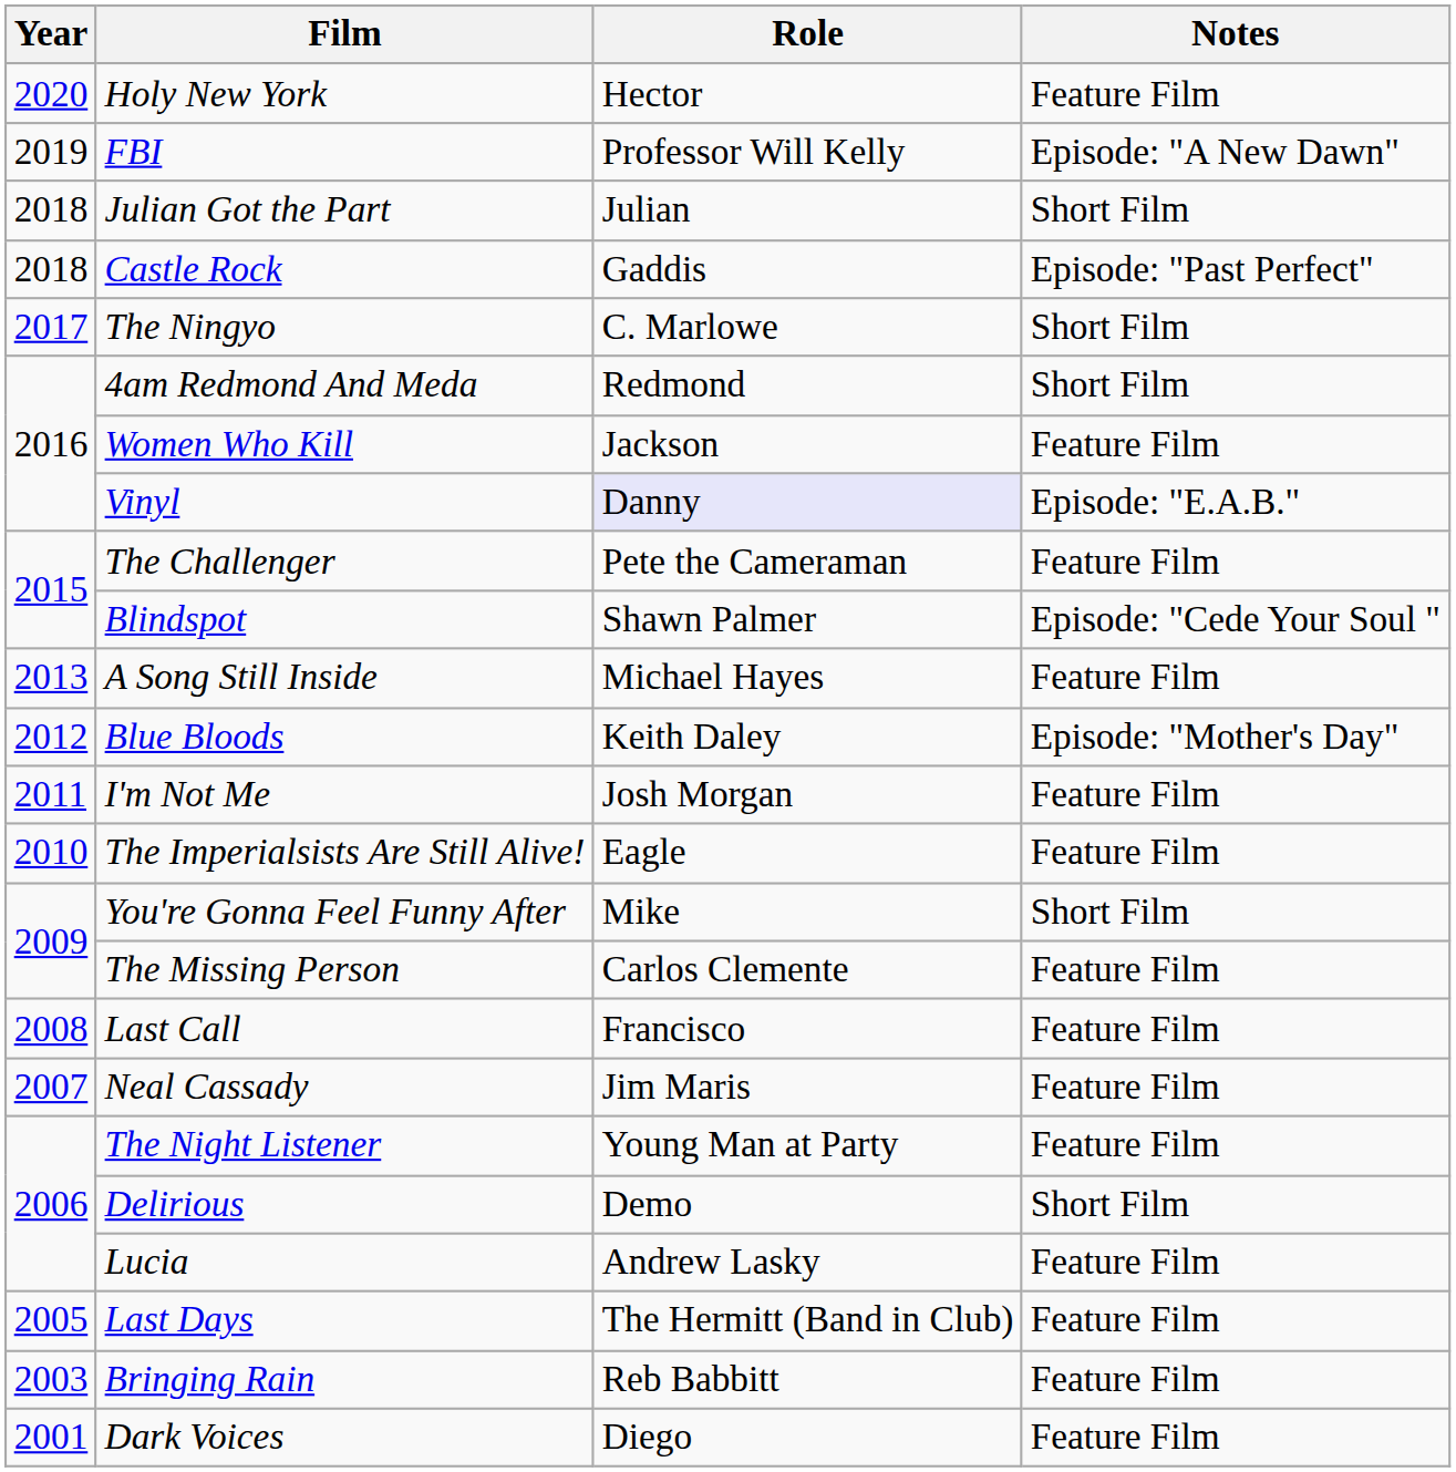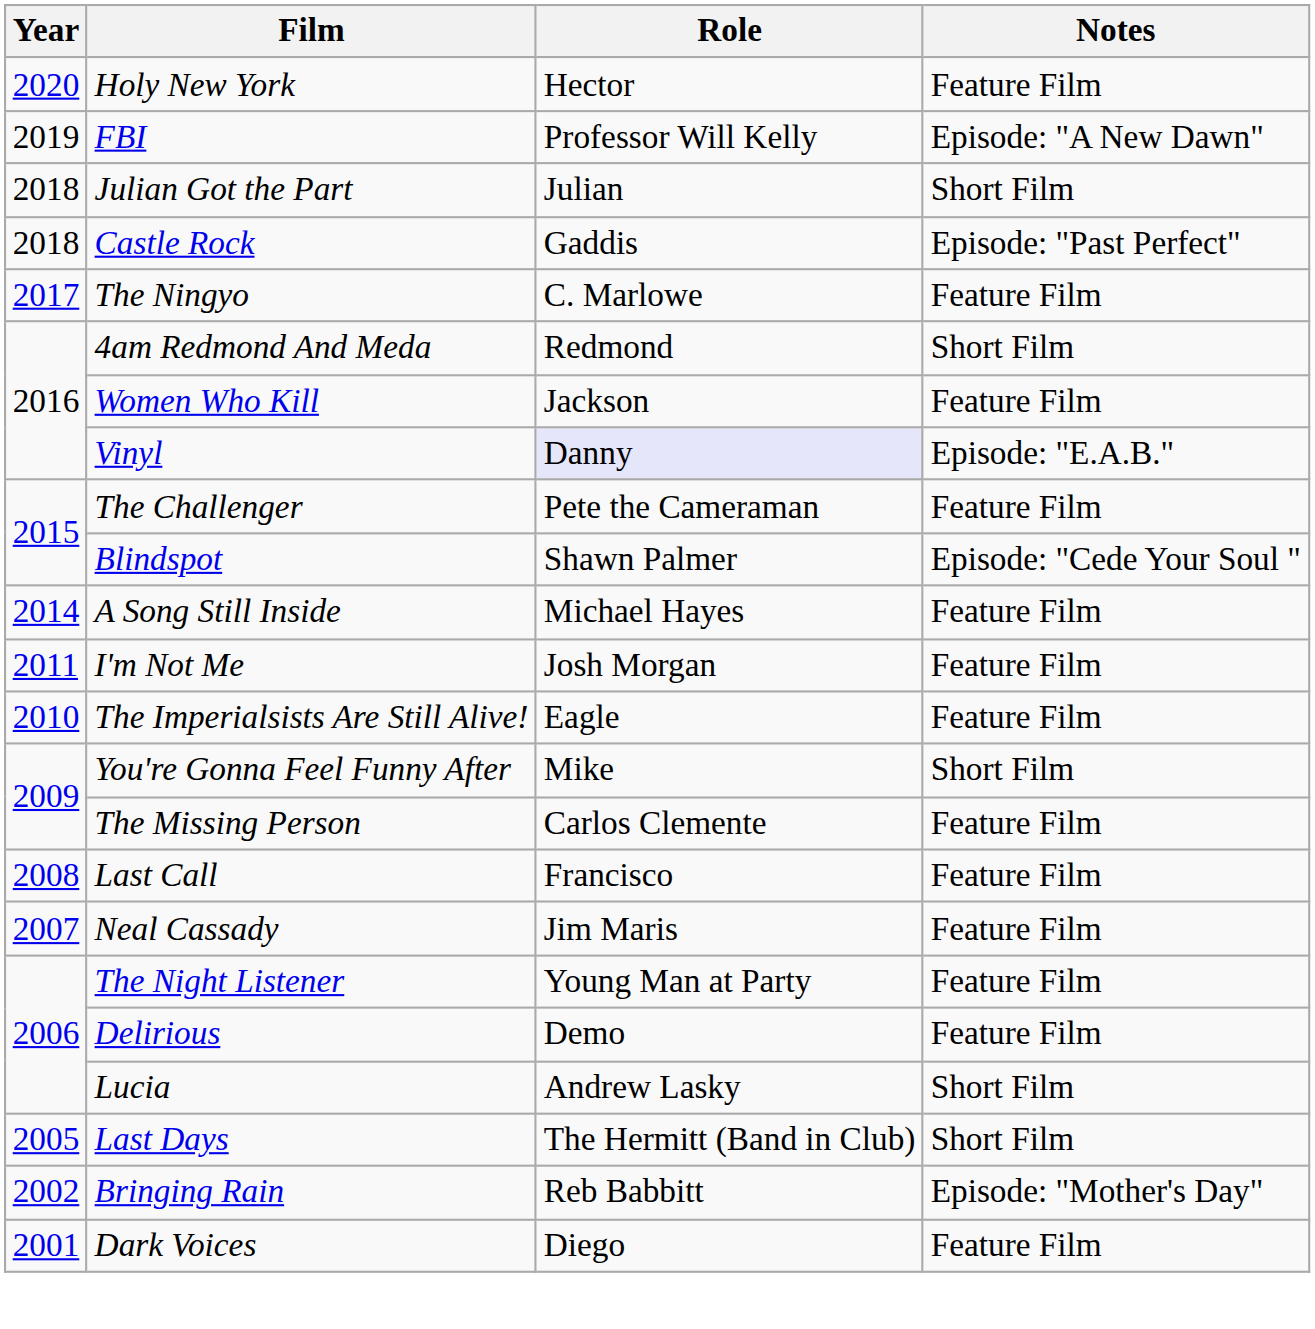 <table class="wikitable">
 <tr>
 <th>Year</th>
 <th>Film</th>
 <th>Role</th>
 <th>Notes</th>
 </tr>
 <tr>
 <td><a href='#'>2020</a></td>
 <td><em>Holy New York</em></td>
 <td>Hector</td>
 <td>Feature Film</td>
 </tr>
 <tr>
 <td>2019</td>
 <td><em><a href='#'>FBI</a></em></td>
 <td>Professor Will Kelly</td>
 <td>Episode: "A New Dawn"</td>
 </tr>
 <tr>
 <td>2018</td>
 <td><em>Julian Got the Part</em></td>
 <td>Julian</td>
 <td>Short Film</td>
 </tr>
 <tr>
 <td>2018</td>
 <td><em><a href='#'>Castle Rock</a></em></td>
 <td>Gaddis</td>
 <td>Episode: "Past Perfect"</td>
 </tr>
 <tr>
 <td><a href='#'>2017</a></td>
 <td><em>The Ningyo</em></td>
 <td>C. Marlowe</td>
-<td>Short Film</td>
+<td>Feature Film</td>
 </tr>
 <tr>
 <td rowspan="3">2016</td>
 <td><em>4am Redmond And Meda</em></td>
 <td>Redmond</td>
 <td>Short Film</td>
 </tr>
 <tr>
 <td><em><a href='#'>Women Who Kill</a></em></td>
 <td>Jackson</td>
 <td>Feature Film</td>
 </tr>
 <tr>
 <td><em><a href='#'>Vinyl</a></em></td>
 <td style="background: lavender;">Danny</td>
 <td>Episode: "E.A.B."</td>
 </tr>
 <tr>
 <td rowspan="2"><a href='#'>2015</a></td>
 <td><em>The Challenger</em></td>
 <td>Pete the Cameraman</td>
 <td>Feature Film</td>
 </tr>
 <tr>
 <td><em><a href='#'>Blindspot</a></em></td>
 <td>Shawn Palmer</td>
 <td>Episode: "Cede Your Soul "</td>
 </tr>
 <tr>
-<td rowspan="1"><a href='#'>2013</a></td>
+<td rowspan="1"><a href='#'>2014</a></td>
 <td><em>A Song Still Inside</em></td>
 <td>Michael Hayes</td>
 <td>Feature Film</td>
-</tr>
-<tr>
-<td rowspan="1"><a href='#'>2012</a></td>
-<td><em><a href='#'>Blue Bloods</a></em></td>
-<td>Keith Daley</td>
-<td>Episode: "Mother's Day"</td>
 </tr>
 <tr>
 <td rowspan="1"><a href='#'>2011</a></td>
 <td><em>I'm Not Me</em></td>
 <td>Josh Morgan</td>
 <td>Feature Film</td>
 </tr>
 <tr>
 <td rowspan="1"><a href='#'>2010</a></td>
 <td><em>The Imperialsists Are Still Alive!</em></td>
 <td>Eagle</td>
 <td>Feature Film</td>
 </tr>
 <tr>
 <td rowspan="2"><a href='#'>2009</a></td>
 <td><em>You're Gonna Feel Funny After</em></td>
 <td>Mike</td>
 <td>Short Film</td>
 </tr>
 <tr>
 <td><em>The Missing Person</em></td>
 <td>Carlos Clemente</td>
 <td>Feature Film</td>
 </tr>
 <tr>
 <td rowspan="1"><a href='#'>2008</a></td>
 <td><em>Last Call</em></td>
 <td>Francisco</td>
 <td>Feature Film</td>
 </tr>
 <tr>
 <td rowspan="1"><a href='#'>2007</a></td>
 <td><em>Neal Cassady</em></td>
 <td>Jim Maris</td>
 <td>Feature Film</td>
 </tr>
 <tr>
 <td rowspan="3"><a href='#'>2006</a></td>
 <td><em><a href='#'>The Night Listener</a></em></td>
 <td>Young Man at Party</td>
 <td>Feature Film</td>
 </tr>
 <tr>
 <td><em><a href='#'>Delirious</a></em></td>
 <td>Demo</td>
-<td>Short Film</td>
+<td>Feature Film</td>
 </tr>
 <tr>
 <td><em>Lucia</em></td>
 <td>Andrew Lasky</td>
-<td>Feature Film</td>
+<td>Short Film</td>
 </tr>
 <tr>
 <td rowspan="1"><a href='#'>2005</a></td>
 <td><em><a href='#'>Last Days</a></em></td>
 <td>The Hermitt (Band in Club)</td>
-<td>Feature Film</td>
+<td>Short Film</td>
 </tr>
 <tr>
-<td rowspan="1"><a href='#'>2003</a></td>
+<td rowspan="1"><a href='#'>2002</a></td>
 <td><em><a href='#'>Bringing Rain</a></em></td>
 <td>Reb Babbitt</td>
-<td>Feature Film</td>
+<td>Episode: "Mother's Day"</td>
 </tr>
 <tr>
 <td rowspan="1"><a href='#'>2001</a></td>
 <td><em>Dark Voices</em></td>
 <td>Diego</td>
 <td>Feature Film</td>
 </tr>
 </table>
